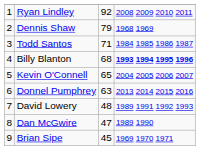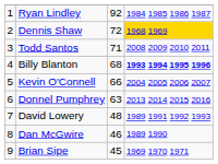 <table class="wikitable">
 <tr>
 </tr>
 <tr>
 <td>1</td>
 <td><a href='#'>Ryan Lindley</a></td>
 <td><abbr>92</abbr></td>
-<td style="font-size:80%;"><a href='#'>2008</a> <a href='#'>2009</a> <a href='#'>2010</a> <a href='#'>2011</a></td>
+<td style="font-size:80%;"><a href='#'>1984</a> <a href='#'>1985</a> <a href='#'>1986</a> <a href='#'>1987</a></td>
 </tr>
 <tr>
 <td>2</td>
 <td><a href='#'>Dennis Shaw</a></td>
-<td><abbr>79</abbr></td>
-<td style="font-size:80%;"><a href='#'>1968</a> <a href='#'>1969</a></td>
+<td><abbr>72</abbr></td>
+<td style="background: gold; font-size:80%;"><a href='#'>1968</a> <a href='#'>1969</a></td>
 </tr>
 <tr>
 <td>3</td>
 <td><a href='#'>Todd Santos</a></td>
 <td><abbr>71</abbr></td>
-<td style="font-size:80%;"><a href='#'>1984</a> <a href='#'>1985</a> <a href='#'>1986</a> <a href='#'>1987</a></td>
+<td style="font-size:80%;"><a href='#'>2008</a> <a href='#'>2009</a> <a href='#'>2010</a> <a href='#'>2011</a></td>
 </tr>
 <tr>
 <td>4</td>
 <td>Billy Blanton</td>
 <td><abbr>68</abbr></td>
 <td style="font-size:80%;"><strong><a href='#'>1993</a> <a href='#'>1994</a> <a href='#'>1995</a> <a href='#'>1996</a></strong></td>
 </tr>
 <tr>
 <td>5</td>
 <td><a href='#'>Kevin O'Connell</a></td>
-<td><abbr>65</abbr></td>
+<td><abbr>66</abbr></td>
 <td style="font-size:80%;"><a href='#'>2004</a> <a href='#'>2005</a> <a href='#'>2006</a> <a href='#'>2007</a></td>
 </tr>
 <tr>
 <td>6</td>
 <td><a href='#'>Donnel Pumphrey</a></td>
 <td><abbr>63</abbr></td>
 <td style="font-size:80%;"><a href='#'>2013</a> <a href='#'>2014</a> <a href='#'>2015</a> <a href='#'>2016</a></td>
 </tr>
 <tr>
 <td>7</td>
 <td>David Lowery</td>
 <td><abbr>48</abbr></td>
 <td style="font-size:80%;"><a href='#'>1989</a> <a href='#'>1991</a> <a href='#'>1992</a> <a href='#'>1993</a></td>
 </tr>
 <tr>
 <td>8</td>
 <td><a href='#'>Dan McGwire</a></td>
-<td><abbr>47</abbr></td>
+<td><abbr>46</abbr></td>
 <td style="font-size:80%;"><a href='#'>1989</a> <a href='#'>1990</a></td>
 </tr>
 <tr>
 <td>9</td>
 <td><a href='#'>Brian Sipe</a></td>
 <td><abbr>45</abbr></td>
 <td style="font-size:80%;"><a href='#'>1969</a> <a href='#'>1970</a> <a href='#'>1971</a></td>
 </tr>
 </table>
